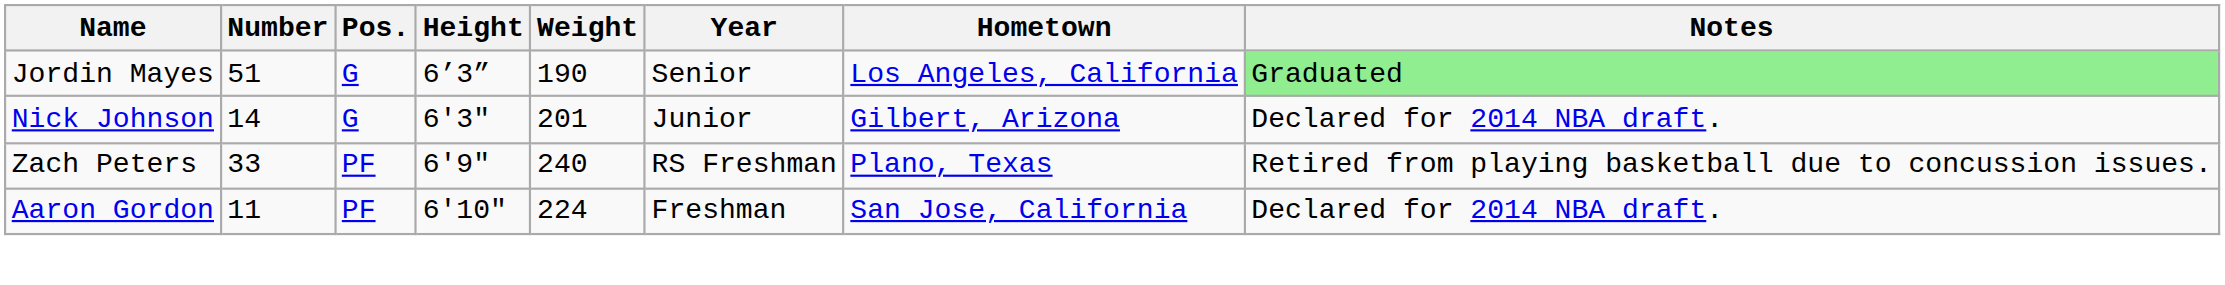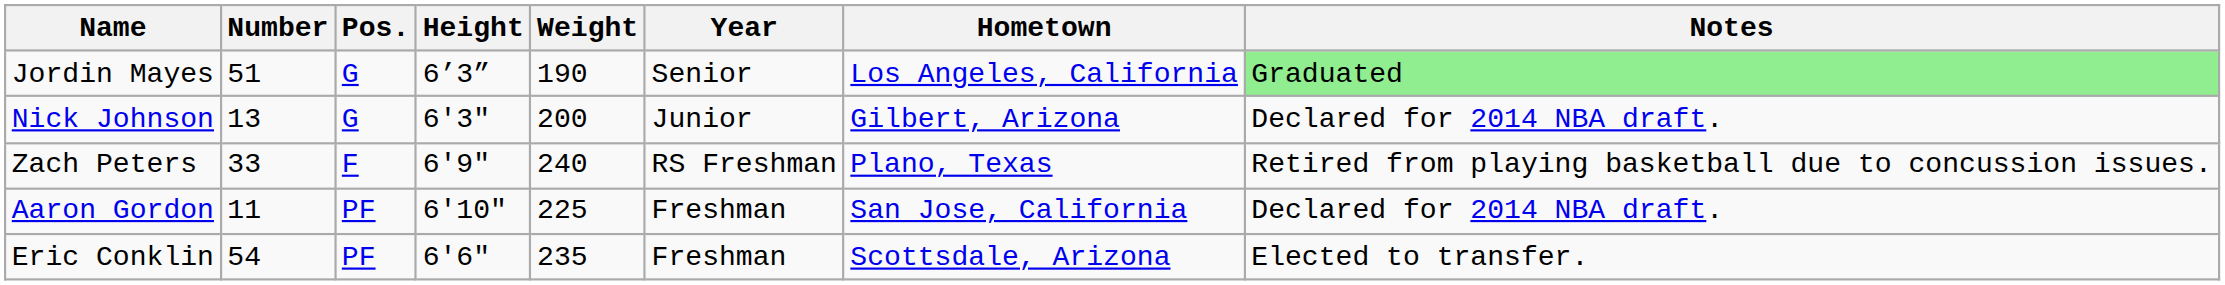 <table class="wikitable sortable" border="1">
 <tr>
 <th>Name</th>
 <th>Number</th>
 <th>Pos.</th>
 <th>Height</th>
 <th>Weight</th>
 <th>Year</th>
 <th>Hometown</th>
 <th class="unsortable">Notes</th>
 </tr>
 <tr>
 <td sortname>Jordin Mayes</td>
 <td>51</td>
 <td><a href='#'>G</a></td>
 <td>6’3”</td>
 <td>190</td>
 <td>Senior</td>
 <td><a href='#'>Los Angeles, California</a></td>
 <td style="background: lightgreen;">Graduated</td>
 </tr>
 <tr>
 <td sortname><a href='#'>Nick Johnson</a></td>
-<td>14</td>
+<td>13</td>
 <td><a href='#'>G</a></td>
 <td>6'3"</td>
-<td>201</td>
+<td>200</td>
 <td>Junior</td>
 <td><a href='#'>Gilbert, Arizona</a></td>
 <td>Declared for <a href='#'>2014 NBA draft</a>.</td>
 </tr>
 <tr>
 <td sortname>Zach Peters</td>
 <td>33</td>
-<td><a href='#'>PF</a></td>
+<td><a href='#'>F</a></td>
 <td>6'9"</td>
 <td>240</td>
 <td>RS Freshman</td>
 <td><a href='#'>Plano, Texas</a></td>
 <td>Retired from playing basketball due to concussion issues.</td>
 </tr>
 <tr>
 <td sortname><a href='#'>Aaron Gordon</a></td>
 <td>11</td>
 <td><a href='#'>PF</a></td>
 <td>6'10"</td>
-<td>224</td>
+<td>225</td>
 <td>Freshman</td>
 <td><a href='#'>San Jose, California</a></td>
 <td>Declared for <a href='#'>2014 NBA draft</a>.</td>
 </tr>
+<tr>
+<td sortname>Eric Conklin</td>
+<td>54</td>
+<td><a href='#'>PF</a></td>
+<td>6'6"</td>
+<td>235</td>
+<td>Freshman</td>
+<td><a href='#'>Scottsdale, Arizona</a></td>
+<td>Elected to transfer.</td>
+</tr>
 </table>
